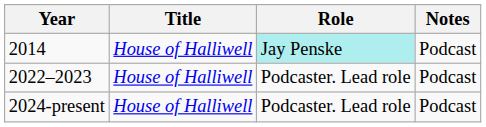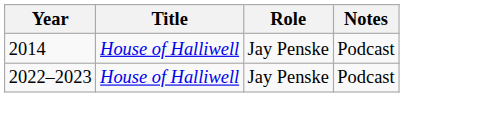 <table class="wikitable sortable">
 <tr>
 <th>Year</th>
 <th>Title</th>
 <th>Role</th>
 <th class="unsortable">Notes</th>
 </tr>
 <tr>
 <td>2014</td>
 <td><em><a href='#'>House of Halliwell</a></em></td>
-<td style="background: paleturquoise;">Jay Penske</td>
+<td>Jay Penske</td>
 <td>Podcast</td>
 </tr>
 <tr>
 <td>2022–2023</td>
 <td><em><a href='#'>House of Halliwell</a></em></td>
-<td>Podcaster. Lead role</td>
-<td>Podcast</td>
-</tr>
-<tr>
-<td>2024-present</td>
-<td><em><a href='#'>House of Halliwell</a></em></td>
-<td>Podcaster. Lead role</td>
+<td>Jay Penske</td>
 <td>Podcast</td>
 </tr>
 </table>
